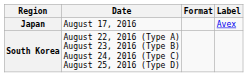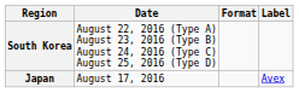 <table class="wikitable plainrowheaders">
 <tr>
 <th>Region</th>
 <th>Date</th>
 <th>Format</th>
 <th>Label</th>
 </tr>
 <tr>
+<th scope="row">South Korea</th>
+<td>August 22, 2016 (Type A)<br>August 23, 2016 (Type B)<br>August 24, 2016 (Type C)<br>August 25, 2016 (Type D)</td>
+<td></td>
+<td></td>
+</tr>
+<tr>
 <th scope="row">Japan</th>
 <td>August 17, 2016</td>
 <td></td>
 <td><a href='#'>Avex</a></td>
 </tr>
-<tr>
-<th scope="row">South Korea</th>
-<td>August 22, 2016 (Type A)<br>August 23, 2016 (Type B)<br>August 24, 2016 (Type C)<br>August 25, 2016 (Type D)</td>
-<td></td>
-<td></td>
-</tr>
 </table>
